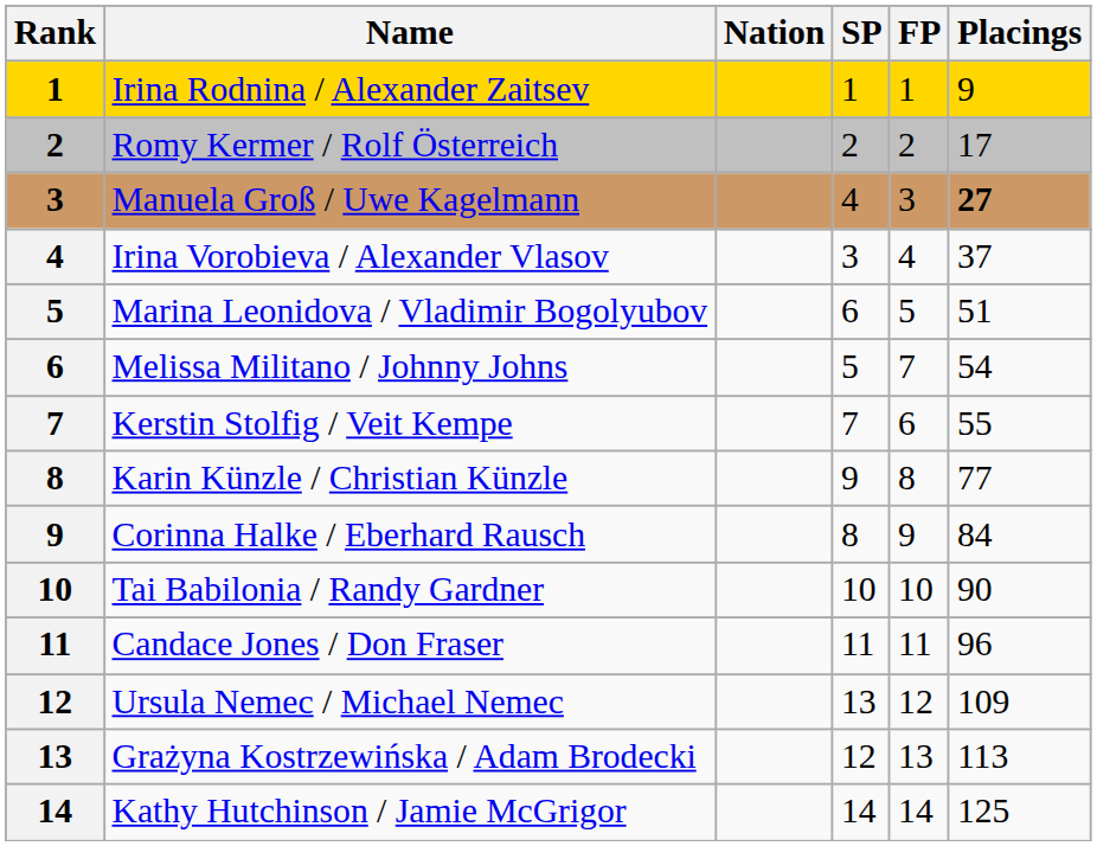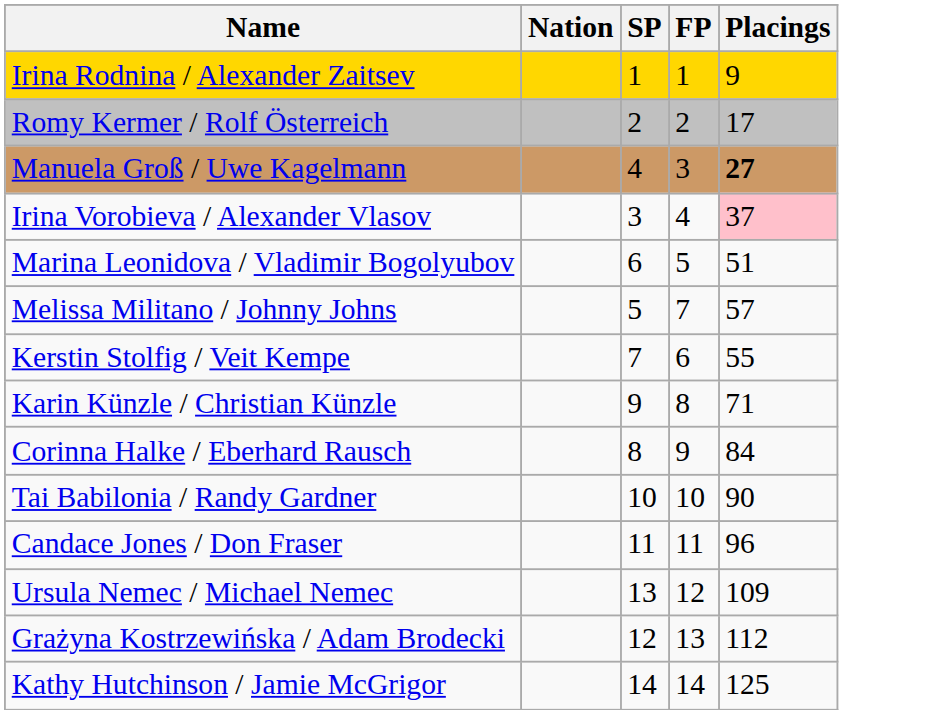 <table class="wikitable">
 <tr>
-<th>Rank</th>
 <th>Name</th>
 <th>Nation</th>
 <th>SP</th>
 <th>FP</th>
 <th>Placings</th>
 </tr>
 <tr bgcolor=gold>
-<td align=center><strong>1</strong></td>
 <td><a href='#'>Irina Rodnina</a> / <a href='#'>Alexander Zaitsev</a></td>
 <td></td>
 <td>1</td>
 <td>1</td>
 <td>9</td>
 </tr>
 <tr bgcolor=silver>
-<td align=center><strong>2</strong></td>
 <td><a href='#'>Romy Kermer</a> / <a href='#'>Rolf Österreich</a></td>
 <td></td>
 <td>2</td>
 <td>2</td>
 <td>17</td>
 </tr>
 <tr bgcolor=cc9966>
-<td align=center><strong>3</strong></td>
 <td><a href='#'>Manuela Groß</a> / <a href='#'>Uwe Kagelmann</a></td>
 <td></td>
 <td>4</td>
 <td>3</td>
 <td><strong>27</strong></td>
 </tr>
 <tr>
-<th>4</th>
 <td><a href='#'>Irina Vorobieva</a> / <a href='#'>Alexander Vlasov</a></td>
 <td></td>
 <td>3</td>
 <td>4</td>
-<td>37</td>
+<td style="background: pink;">37</td>
 </tr>
 <tr>
-<th>5</th>
 <td><a href='#'>Marina Leonidova</a> / <a href='#'>Vladimir Bogolyubov</a></td>
 <td></td>
 <td>6</td>
 <td>5</td>
 <td>51</td>
 </tr>
 <tr>
-<th>6</th>
 <td><a href='#'>Melissa Militano</a> / <a href='#'>Johnny Johns</a></td>
 <td></td>
 <td>5</td>
 <td>7</td>
-<td>54</td>
+<td>57</td>
 </tr>
 <tr>
-<th>7</th>
 <td><a href='#'>Kerstin Stolfig</a> / <a href='#'>Veit Kempe</a></td>
 <td></td>
 <td>7</td>
 <td>6</td>
 <td>55</td>
 </tr>
 <tr>
-<th>8</th>
 <td><a href='#'>Karin Künzle</a> / <a href='#'>Christian Künzle</a></td>
 <td></td>
 <td>9</td>
 <td>8</td>
-<td>77</td>
+<td>71</td>
 </tr>
 <tr>
-<th>9</th>
 <td><a href='#'>Corinna Halke</a> / <a href='#'>Eberhard Rausch</a></td>
 <td></td>
 <td>8</td>
 <td>9</td>
 <td>84</td>
 </tr>
 <tr>
-<th>10</th>
 <td><a href='#'>Tai Babilonia</a> / <a href='#'>Randy Gardner</a></td>
 <td></td>
 <td>10</td>
 <td>10</td>
 <td>90</td>
 </tr>
 <tr>
-<th>11</th>
 <td><a href='#'>Candace Jones</a> / <a href='#'>Don Fraser</a></td>
 <td></td>
 <td>11</td>
 <td>11</td>
 <td>96</td>
 </tr>
 <tr>
-<th>12</th>
 <td><a href='#'>Ursula Nemec</a> / <a href='#'>Michael Nemec</a></td>
 <td></td>
 <td>13</td>
 <td>12</td>
 <td>109</td>
 </tr>
 <tr>
-<th>13</th>
 <td><a href='#'>Grażyna Kostrzewińska</a> / <a href='#'>Adam Brodecki</a></td>
 <td></td>
 <td>12</td>
 <td>13</td>
-<td>113</td>
+<td>112</td>
 </tr>
 <tr>
-<th>14</th>
 <td><a href='#'>Kathy Hutchinson</a> / <a href='#'>Jamie McGrigor</a></td>
 <td></td>
 <td>14</td>
 <td>14</td>
 <td>125</td>
 </tr>
 </table>
